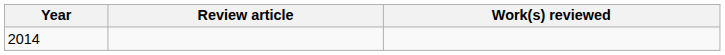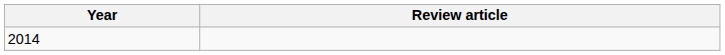 <table class='wikitable sortable' width='90%'>
 <tr>
 <th>Year</th>
 <th class='unsortable'>Review article</th>
-<th class='unsortable'>Work(s) reviewed</th>
 </tr>
 <tr>
 <td>2014</td>
 <td></td>
-<td></td>
 </tr>
 </table>
